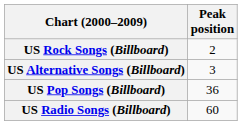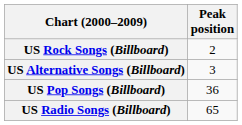 <table class="wikitable sortable plainrowheaders" style="text-align:center">
 <tr>
 <th scope="col">Chart (2000–2009)</th>
 <th scope="col">Peak<br>position</th>
 </tr>
 <tr>
 <th scope="row">US <a href='#'>Rock Songs</a> (<em>Billboard</em>)</th>
 <td>2</td>
 </tr>
 <tr>
 <th scope="row">US <a href='#'>Alternative Songs</a> (<em>Billboard</em>)</th>
 <td>3</td>
 </tr>
 <tr>
 <th scope="row">US <a href='#'>Pop Songs</a> (<em>Billboard</em>)</th>
 <td>36</td>
 </tr>
 <tr>
 <th scope="row">US <a href='#'>Radio Songs</a> (<em>Billboard</em>)</th>
-<td>60</td>
+<td>65</td>
 </tr>
 </table>
